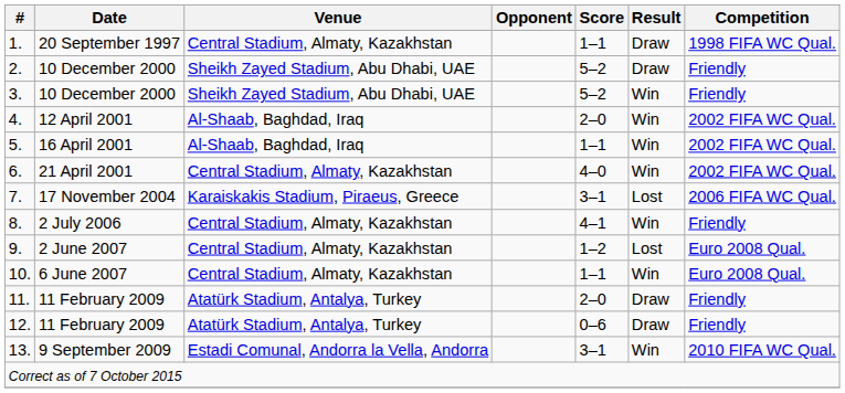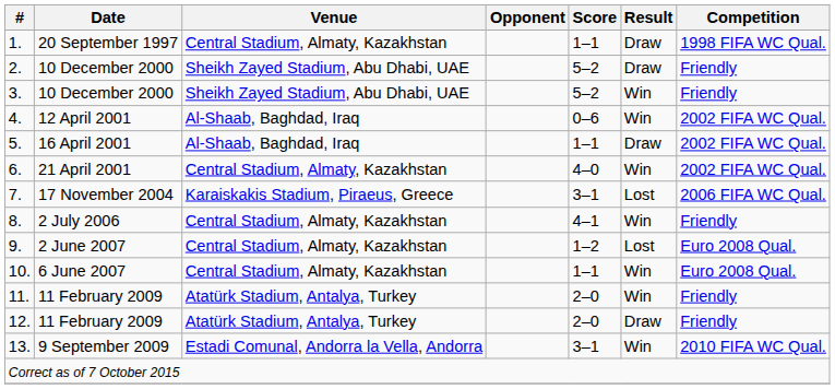 <table class="wikitable" style="font-size:95%;">
 <tr>
 <th>#</th>
 <th>Date</th>
 <th>Venue</th>
 <th>Opponent</th>
 <th>Score</th>
 <th>Result</th>
 <th>Competition</th>
 </tr>
 <tr>
 <td>1.</td>
 <td>20 September 1997</td>
 <td><a href='#'>Central Stadium</a>, Almaty, Kazakhstan</td>
 <td></td>
 <td>1–1</td>
 <td>Draw</td>
 <td><a href='#'>1998 FIFA WC Qual.</a></td>
 </tr>
 <tr>
 <td>2.</td>
 <td>10 December 2000</td>
 <td><a href='#'>Sheikh Zayed Stadium</a>, Abu Dhabi, UAE</td>
 <td></td>
 <td>5–2</td>
 <td>Draw</td>
 <td><a href='#'>Friendly</a></td>
 </tr>
 <tr>
 <td>3.</td>
 <td>10 December 2000</td>
 <td><a href='#'>Sheikh Zayed Stadium</a>, Abu Dhabi, UAE</td>
 <td></td>
 <td>5–2</td>
 <td>Win</td>
 <td><a href='#'>Friendly</a></td>
 </tr>
 <tr>
 <td>4.</td>
 <td>12 April 2001</td>
 <td><a href='#'>Al-Shaab</a>, Baghdad, Iraq</td>
 <td></td>
-<td>2–0</td>
+<td>0–6</td>
 <td>Win</td>
 <td><a href='#'>2002 FIFA WC Qual.</a></td>
 </tr>
 <tr>
 <td>5.</td>
 <td>16 April 2001</td>
 <td><a href='#'>Al-Shaab</a>, Baghdad, Iraq</td>
 <td></td>
 <td>1–1</td>
-<td>Win</td>
+<td>Draw</td>
 <td><a href='#'>2002 FIFA WC Qual.</a></td>
 </tr>
 <tr>
 <td>6.</td>
 <td>21 April 2001</td>
 <td><a href='#'>Central Stadium</a>, <a href='#'>Almaty</a>, Kazakhstan</td>
 <td></td>
 <td>4–0</td>
 <td>Win</td>
 <td><a href='#'>2002 FIFA WC Qual.</a></td>
 </tr>
 <tr>
 <td>7.</td>
 <td>17 November 2004</td>
 <td><a href='#'>Karaiskakis Stadium</a>, <a href='#'>Piraeus</a>, Greece</td>
 <td></td>
 <td>3–1</td>
 <td>Lost</td>
 <td><a href='#'>2006 FIFA WC Qual.</a></td>
 </tr>
 <tr>
 <td>8.</td>
 <td>2 July 2006</td>
 <td><a href='#'>Central Stadium</a>, Almaty, Kazakhstan</td>
 <td></td>
 <td>4–1</td>
 <td>Win</td>
 <td><a href='#'>Friendly</a></td>
 </tr>
 <tr>
 <td>9.</td>
 <td>2 June 2007</td>
 <td><a href='#'>Central Stadium</a>, Almaty, Kazakhstan</td>
 <td></td>
 <td>1–2</td>
 <td>Lost</td>
 <td><a href='#'>Euro 2008 Qual.</a></td>
 </tr>
 <tr>
 <td>10.</td>
 <td>6 June 2007</td>
 <td><a href='#'>Central Stadium</a>, Almaty, Kazakhstan</td>
 <td></td>
 <td>1–1</td>
 <td>Win</td>
 <td><a href='#'>Euro 2008 Qual.</a></td>
 </tr>
 <tr>
 <td>11.</td>
 <td>11 February 2009</td>
 <td><a href='#'>Atatürk Stadium</a>, <a href='#'>Antalya</a>, Turkey</td>
 <td></td>
 <td>2–0</td>
-<td>Draw</td>
+<td>Win</td>
 <td><a href='#'>Friendly</a></td>
 </tr>
 <tr>
 <td>12.</td>
 <td>11 February 2009</td>
 <td><a href='#'>Atatürk Stadium</a>, <a href='#'>Antalya</a>, Turkey</td>
 <td></td>
-<td>0–6</td>
+<td>2–0</td>
 <td>Draw</td>
 <td><a href='#'>Friendly</a></td>
 </tr>
 <tr>
 <td>13.</td>
 <td>9 September 2009</td>
 <td><a href='#'>Estadi Comunal</a>, <a href='#'>Andorra la Vella</a>, <a href='#'>Andorra</a></td>
 <td></td>
 <td>3–1</td>
 <td>Win</td>
 <td><a href='#'>2010 FIFA WC Qual.</a></td>
 </tr>
 <tr>
 <td colspan="15"><small><em>Correct as of 7 October 2015</em></small></td>
 </tr>
 <tr>
 </tr>
 </table>
